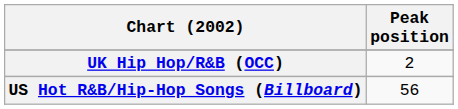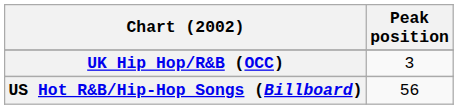 <table class="wikitable sortable plainrowheaders" style="text-align:center">
 <tr>
 <th scope="col">Chart (2002)</th>
 <th scope="col">Peak<br>position</th>
 </tr>
 <tr>
 </tr>
 <tr>
 </tr>
 <tr>
 </tr>
 <tr>
 </tr>
 <tr>
 </tr>
 <tr>
 </tr>
 <tr>
 <th scope="row"><a href='#'>UK Hip Hop/R&B</a> (<a href='#'>OCC</a>)</th>
-<td>2</td>
+<td>3</td>
 </tr>
 <tr>
 </tr>
 <tr>
 </tr>
 <tr>
 </tr>
 <tr>
 <th scope="row">US <a href='#'>Hot R&B/Hip-Hop Songs</a> (<em><a href='#'>Billboard</a></em>)</th>
 <td>56</td>
 </tr>
 </table>
